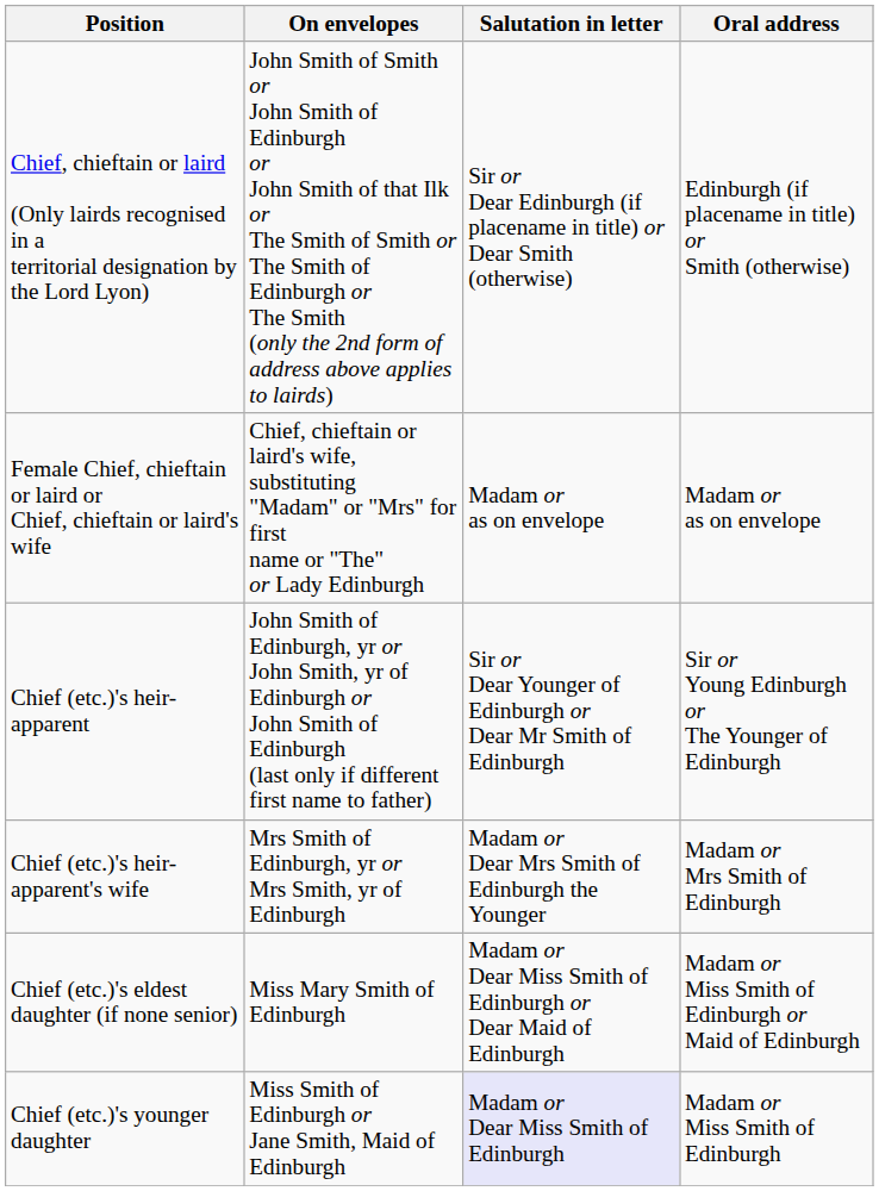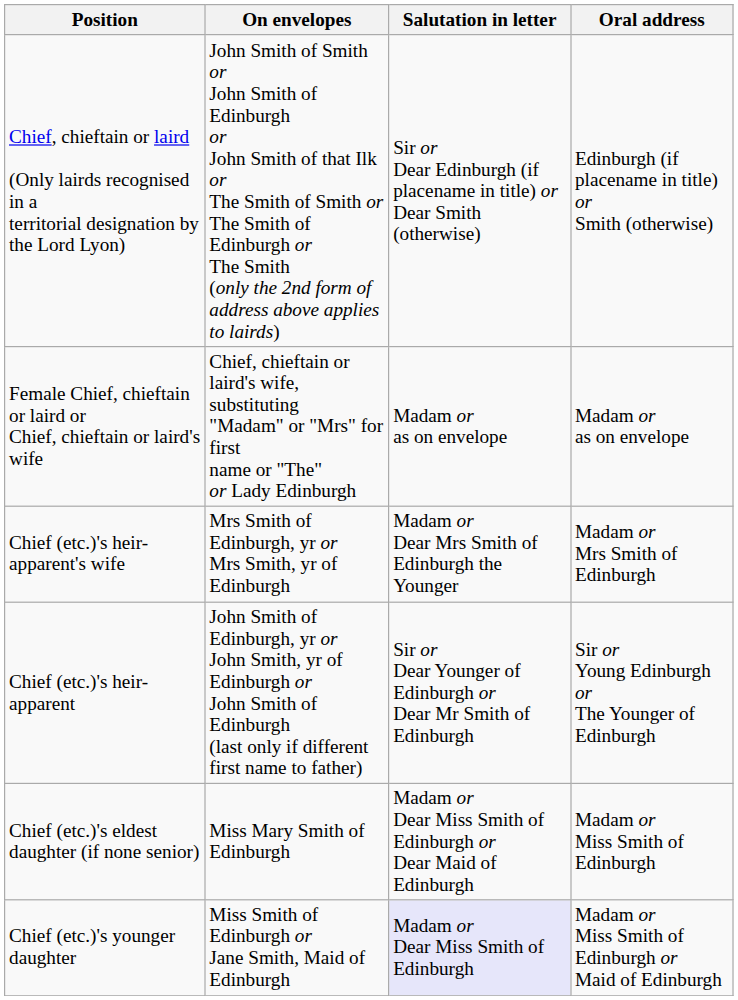 <table class="wikitable">
 <tr>
 <th width=27.5%>Position</th>
 <th>On envelopes</th>
 <th>Salutation in letter</th>
 <th>Oral address</th>
 </tr>
 <tr>
 <td><a href='#'>Chief</a>, chieftain or <a href='#'>laird</a><br><br>(Only lairds recognised in a<br>territorial designation by<br>the Lord Lyon)</td>
 <td>John Smith of Smith <em>or</em><br>John Smith of Edinburgh<br><em>or</em><br>John Smith of that Ilk <em>or</em><br>The Smith of Smith <em>or</em><br>The Smith of Edinburgh <em>or</em><br>The Smith<br>(<em>only the 2nd form of<br>address above applies<br>to lairds</em>)</td>
 <td>Sir <em>or</em><br>Dear Edinburgh (if placename in title) <em>or</em><br>Dear Smith (otherwise)</td>
 <td>Edinburgh (if placename in title) <em>or</em><br>Smith (otherwise)</td>
 </tr>
 <tr>
 <td>Female Chief, chieftain or laird or<br>Chief, chieftain or laird's wife</td>
 <td>Chief, chieftain or laird's wife, substituting<br>"Madam" or "Mrs" for first<br>name or "The"<br><em>or</em>  Lady Edinburgh</td>
 <td>Madam <em>or</em><br>as on envelope</td>
 <td>Madam <em>or</em><br>as on envelope</td>
 </tr>
 <tr>
+<td>Chief (etc.)'s heir-apparent's wife</td>
+<td>Mrs Smith of Edinburgh, yr <em>or</em><br>Mrs Smith, yr of Edinburgh</td>
+<td>Madam <em>or</em><br>Dear Mrs Smith of Edinburgh the Younger</td>
+<td>Madam <em>or</em><br>Mrs Smith of Edinburgh</td>
+</tr>
+<tr>
 <td>Chief (etc.)'s heir-apparent</td>
 <td>John Smith of Edinburgh, yr <em>or</em><br>John Smith, yr of Edinburgh <em>or</em><br>John Smith of Edinburgh<br>(last only if different first name to father)</td>
 <td>Sir <em>or</em><br>Dear Younger of Edinburgh <em>or</em><br>Dear Mr Smith of Edinburgh</td>
 <td>Sir <em>or</em><br>Young Edinburgh <em>or</em><br>The Younger of Edinburgh</td>
 </tr>
 <tr>
-<td>Chief (etc.)'s heir-apparent's wife</td>
-<td>Mrs Smith of Edinburgh, yr <em>or</em><br>Mrs Smith, yr of Edinburgh</td>
-<td>Madam <em>or</em><br>Dear Mrs Smith of Edinburgh the Younger</td>
-<td>Madam <em>or</em><br>Mrs Smith of Edinburgh</td>
-</tr>
-<tr>
 <td>Chief (etc.)'s eldest daughter (if none senior)</td>
 <td>Miss Mary Smith of Edinburgh</td>
 <td>Madam <em>or</em><br>Dear Miss Smith of Edinburgh <em>or</em><br>Dear Maid of Edinburgh</td>
-<td>Madam <em>or</em><br>Miss Smith of Edinburgh <em>or</em><br>Maid of Edinburgh</td>
+<td>Madam <em>or</em><br>Miss Smith of Edinburgh</td>
 </tr>
 <tr>
 <td>Chief (etc.)'s younger daughter</td>
 <td>Miss Smith of Edinburgh <em>or</em><br>Jane Smith, Maid of Edinburgh</td>
 <td style="background: lavender;">Madam <em>or</em><br>Dear Miss Smith of Edinburgh</td>
-<td>Madam <em>or</em><br>Miss Smith of Edinburgh</td>
+<td>Madam <em>or</em><br>Miss Smith of Edinburgh <em>or</em><br>Maid of Edinburgh</td>
 </tr>
 </table>
